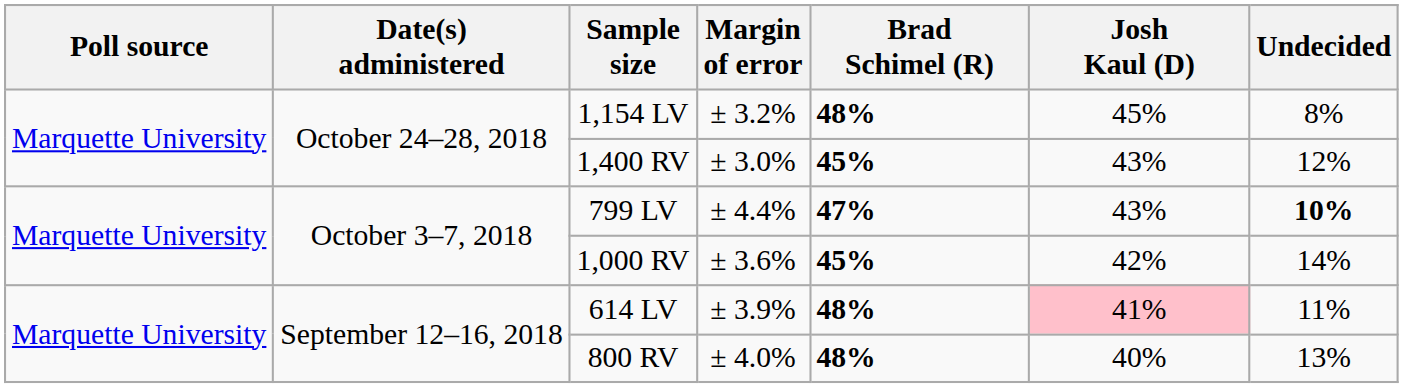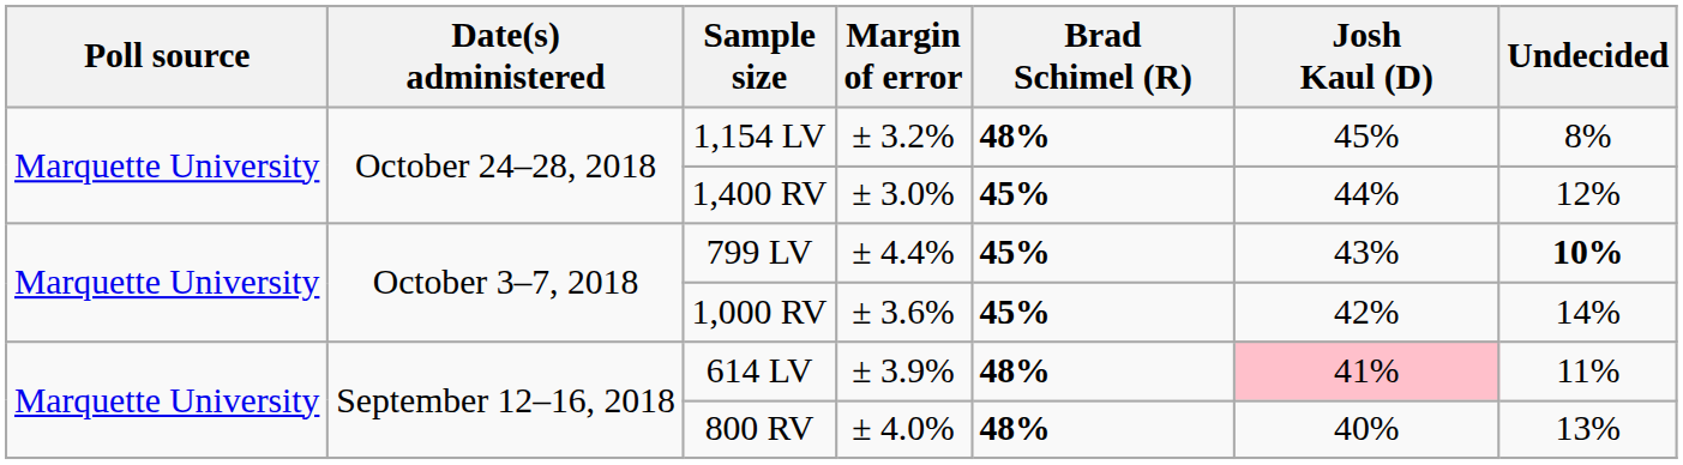 <table class="wikitable" style="font-size:90%;">
 <tr>
 <th>Poll source</th>
 <th>Date(s)<br>administered</th>
 <th>Sample<br>size</th>
 <th>Margin<br>of error</th>
 <th style="width:100px;">Brad<br>Schimel (R)</th>
 <th style="width:100px;">Josh<br>Kaul (D)</th>
 <th>Undecided</th>
 </tr>
 <tr>
 <td rowspan="2"><a href='#'>Marquette University</a></td>
 <td rowspan="2" align="center">October 24–28, 2018</td>
 <td align="center">1,154 LV</td>
 <td align="center">± 3.2%</td>
 <td><strong>48%</strong></td>
 <td align="center">45%</td>
 <td align="center">8%</td>
 </tr>
 <tr>
 <td align="center">1,400 RV</td>
 <td align="center">± 3.0%</td>
 <td><strong>45%</strong></td>
-<td align="center">43%</td>
+<td align="center">44%</td>
 <td align="center">12%</td>
 </tr>
 <tr>
 <td rowspan="2"><a href='#'>Marquette University</a></td>
 <td rowspan="2" style="text-align:center;">October 3–7, 2018</td>
 <td align="center">799 LV</td>
 <td align="center">± 4.4%</td>
-<td><strong>47%</strong></td>
+<td><strong>45%</strong></td>
 <td align="center">43%</td>
 <td align="center"><strong>10%</strong></td>
 </tr>
 <tr>
 <td align="center">1,000 RV</td>
 <td align="center">± 3.6%</td>
 <td><strong>45%</strong></td>
 <td align="center">42%</td>
 <td align="center">14%</td>
 </tr>
 <tr>
 <td rowspan="2"><a href='#'>Marquette University</a></td>
 <td rowspan="2" align="center">September 12–16, 2018</td>
 <td align="center">614 LV</td>
 <td align="center">± 3.9%</td>
 <td><strong>48%</strong></td>
 <td align="center" style="background: pink;">41%</td>
 <td align="center">11%</td>
 </tr>
 <tr>
 <td align="center">800 RV</td>
 <td align="center">± 4.0%</td>
 <td><strong>48%</strong></td>
 <td align="center">40%</td>
 <td align="center">13%</td>
 </tr>
 </table>
